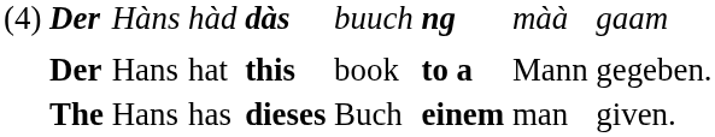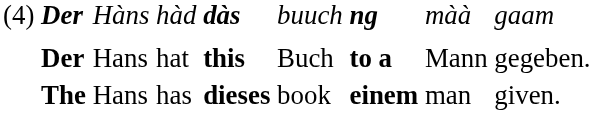 <table>
 <tr>
 <td>(4)</td>
 <td><strong><em>Der</em></strong></td>
 <td><em>Hàns</em></td>
 <td><em>hàd</em></td>
 <td><strong><em>dàs</em></strong></td>
 <td><em>buuch</em></td>
 <td><strong><em>ng</em></strong></td>
 <td><em>màà</em></td>
 <td><em>gaam</em></td>
 </tr>
 <tr>
 <td></td>
 <td></td>
 <td></td>
 <td></td>
 <td></td>
 <td colspan="2" style="text-align:center;"></td>
 <td></td>
 <td></td>
 </tr>
 <tr>
 <td></td>
 <td><strong>Der</strong></td>
 <td>Hans</td>
 <td>hat</td>
 <td><strong>this</strong></td>
-<td>book</td>
+<td>Buch</td>
 <td><strong>to a</strong></td>
 <td>Mann</td>
 <td>gegeben.</td>
 </tr>
 <tr>
 <td></td>
 <td><strong>The</strong></td>
 <td>Hans</td>
 <td>has</td>
 <td><strong>dieses</strong></td>
-<td>Buch</td>
+<td>book</td>
 <td><strong>einem</strong></td>
 <td>man</td>
 <td>given.</td>
 </tr>
 </table>
